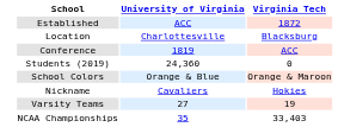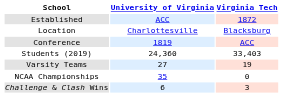 <table id="toc" style="float:right; margin-left: 1em; margin-bottom: 1em; text-align: center">
 <tr>
 <td></td>
 <td></td>
 <td></td>
 </tr>
 <tr>
 <th>School</th>
 <th><a href='#'>University of Virginia</a></th>
 <th><a href='#'>Virginia Tech</a></th>
 </tr>
 <tr>
 <td style="background: #e3e3e3;">Established</td>
 <td style="background: #ddeeff;"><a href='#'>ACC</a></td>
 <td style="background: #ffe0d8;"><a href='#'>1872</a></td>
 </tr>
 <tr>
 <td>Location</td>
 <td><a href='#'>Charlottesville</a></td>
 <td><a href='#'>Blacksburg</a></td>
 </tr>
 <tr>
 <td style="background: #e3e3e3;">Conference</td>
 <td style="background: #ddeeff;"><a href='#'>1819</a></td>
 <td style="background: #ffe0d8;"><a href='#'>ACC</a></td>
 </tr>
 <tr>
 <td>Students (2019)</td>
 <td>24,360</td>
-<td>0</td>
-</tr>
-<tr>
-<td style="background: #e3e3e3;">School Colors</td>
-<td style="background: #ddeeff;">Orange & Blue</td>
-<td style="background: #ffe0d8;">Orange & Maroon</td>
-</tr>
-<tr>
-<td>Nickname</td>
-<td><a href='#'>Cavaliers</a></td>
-<td><a href='#'>Hokies</a></td>
+<td>33,403</td>
 </tr>
 <tr>
 <td style="background: #e3e3e3;">Varsity Teams</td>
 <td style="background: #ddeeff;">27</td>
 <td style="background: #ffe0d8;">19</td>
 </tr>
 <tr>
 <td>NCAA Championships</td>
 <td><a href='#'>35</a></td>
-<td>33,403</td>
+<td>0</td>
+</tr>
+<tr>
+<td style="background: #e3e3e3;"><em>Challenge</em> & <em>Clash</em> Wins</td>
+<td style="background: #ddeeff;">6</td>
+<td style="background: #ffe0d8;">3</td>
 </tr>
 </table>
